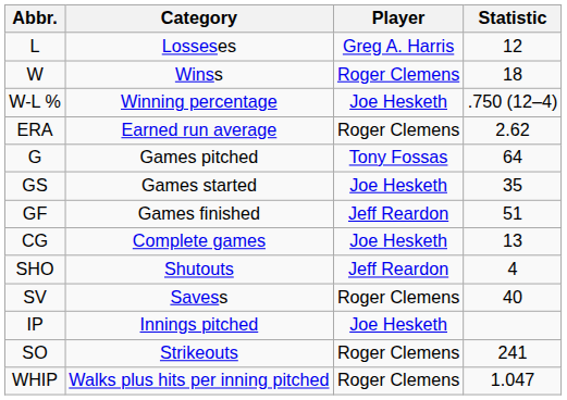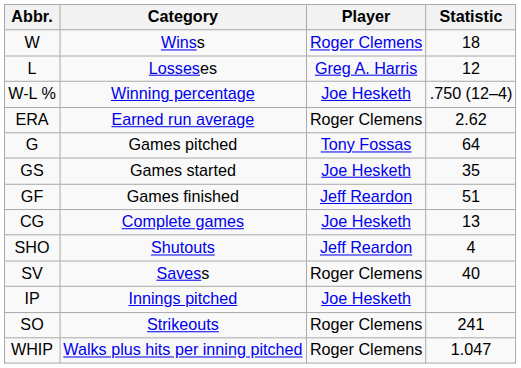 <table class="wikitable sortable" style="text-align:center;">
 <tr>
 <th>Abbr.</th>
 <th>Category</th>
 <th>Player</th>
 <th>Statistic</th>
 </tr>
 <tr>
+<td>W</td>
+<td><a href='#'>Wins</a>s</td>
+<td><a href='#'>Roger Clemens</a></td>
+<td>18</td>
+</tr>
+<tr>
 <td>L</td>
 <td><a href='#'>Losses</a>es</td>
 <td><a href='#'>Greg A. Harris</a></td>
 <td>12</td>
-</tr>
-<tr>
-<td>W</td>
-<td><a href='#'>Wins</a>s</td>
-<td><a href='#'>Roger Clemens</a></td>
-<td>18</td>
 </tr>
 <tr>
 <td>W-L %</td>
 <td><a href='#'>Winning percentage</a></td>
 <td><a href='#'>Joe Hesketh</a></td>
 <td>.750 (12–4)</td>
 </tr>
 <tr>
 <td>ERA</td>
 <td><a href='#'>Earned run average</a></td>
 <td>Roger Clemens</td>
 <td>2.62</td>
 </tr>
 <tr>
 <td>G</td>
 <td>Games pitched</td>
 <td><a href='#'>Tony Fossas</a></td>
 <td>64</td>
 </tr>
 <tr>
 <td>GS</td>
 <td>Games started</td>
 <td><a href='#'>Joe Hesketh</a></td>
 <td>35</td>
 </tr>
 <tr>
 <td>GF</td>
 <td>Games finished</td>
 <td><a href='#'>Jeff Reardon</a></td>
 <td>51</td>
 </tr>
 <tr>
 <td>CG</td>
 <td><a href='#'>Complete games</a></td>
 <td><a href='#'>Joe Hesketh</a></td>
 <td>13</td>
 </tr>
 <tr>
 <td>SHO</td>
 <td><a href='#'>Shutouts</a></td>
 <td><a href='#'>Jeff Reardon</a></td>
 <td>4</td>
 </tr>
 <tr>
 <td>SV</td>
 <td><a href='#'>Saves</a>s</td>
 <td>Roger Clemens</td>
 <td>40</td>
 </tr>
 <tr>
 <td>IP</td>
 <td><a href='#'>Innings pitched</a></td>
 <td><a href='#'>Joe Hesketh</a></td>
 <td></td>
 </tr>
 <tr>
 <td>SO</td>
 <td><a href='#'>Strikeouts</a></td>
 <td>Roger Clemens</td>
 <td>241</td>
 </tr>
 <tr>
 <td>WHIP</td>
 <td><a href='#'>Walks plus hits per inning pitched</a></td>
 <td>Roger Clemens</td>
 <td>1.047</td>
 </tr>
 </table>
